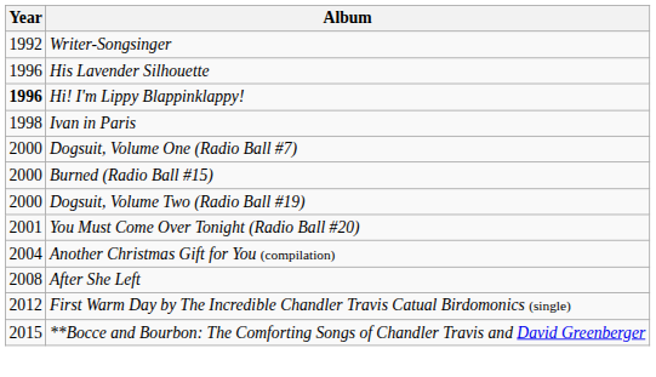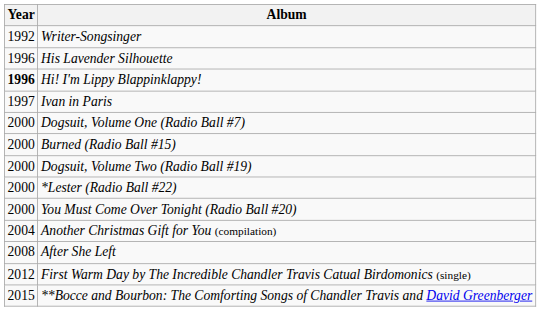 <table class="wikitable">
 <tr>
 <th>Year</th>
 <th>Album</th>
 </tr>
 <tr>
 <td>1992</td>
 <td><em>Writer-Songsinger</em></td>
 </tr>
 <tr>
 <td>1996</td>
 <td><em>His Lavender Silhouette</em></td>
 </tr>
 <tr>
 <td><strong>1996</strong></td>
 <td><em>Hi! I'm Lippy Blappinklappy!</em></td>
 </tr>
 <tr>
-<td>1998</td>
+<td>1997</td>
 <td><em>Ivan in Paris</em></td>
 </tr>
 <tr>
 <td>2000</td>
 <td><em>Dogsuit, Volume One (Radio Ball #7)</em></td>
 </tr>
 <tr>
 <td>2000</td>
 <td><em>Burned (Radio Ball #15)</em></td>
 </tr>
 <tr>
 <td>2000</td>
 <td><em>Dogsuit, Volume Two (Radio Ball #19)</em></td>
 </tr>
 <tr>
-<td>2001</td>
+<td>2000</td>
+<td><em>*Lester (Radio Ball #22)</em></td>
+</tr>
+<tr>
+<td>2000</td>
 <td><em>You Must Come Over Tonight (Radio Ball #20)</em></td>
 </tr>
 <tr>
 <td>2004</td>
 <td><em>Another Christmas Gift for You</em> <small>(compilation)</small></td>
 </tr>
 <tr>
 <td>2008</td>
 <td><em>After She Left</em></td>
 </tr>
 <tr>
 <td>2012</td>
 <td><em>First Warm Day by The Incredible Chandler Travis Catual Birdomonics</em> <small>(single)</small></td>
 </tr>
 <tr>
 <td>2015</td>
 <td><em>**Bocce and Bourbon: The Comforting Songs of Chandler Travis and <a href='#'>David Greenberger</a></em></td>
 </tr>
 </table>
